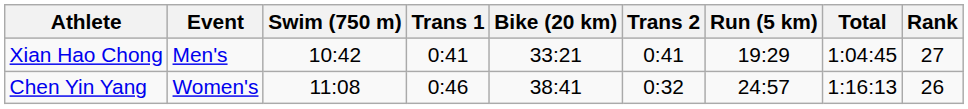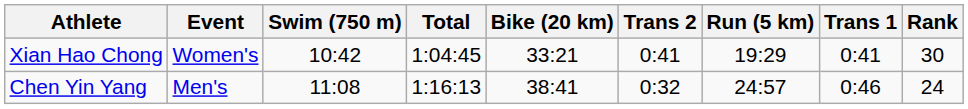 <table class="wikitable" border="1" style="font-size:90%">
 <tr>
 <th>Athlete</th>
 <th>Event</th>
 <th>Swim (750 m)</th>
-<th>Trans 1</th>
+<th>Total</th>
 <th>Bike (20 km)</th>
 <th>Trans 2</th>
 <th>Run (5 km)</th>
-<th>Total</th>
+<th>Trans 1</th>
 <th>Rank</th>
 </tr>
 <tr align=center>
 <td align=left><a href='#'>Xian Hao Chong</a></td>
-<td align=left><a href='#'>Men's</a></td>
+<td align=left><a href='#'>Women's</a></td>
 <td>10:42</td>
-<td>0:41</td>
+<td>1:04:45</td>
 <td>33:21</td>
 <td>0:41</td>
 <td>19:29</td>
-<td>1:04:45</td>
-<td>27</td>
+<td>0:41</td>
+<td>30</td>
 </tr>
 <tr align=center>
 <td align=left><a href='#'>Chen Yin Yang</a></td>
-<td align=left><a href='#'>Women's</a></td>
+<td align=left><a href='#'>Men's</a></td>
 <td>11:08</td>
-<td>0:46</td>
+<td>1:16:13</td>
 <td>38:41</td>
 <td>0:32</td>
 <td>24:57</td>
-<td>1:16:13</td>
-<td>26</td>
+<td>0:46</td>
+<td>24</td>
 </tr>
 </table>
